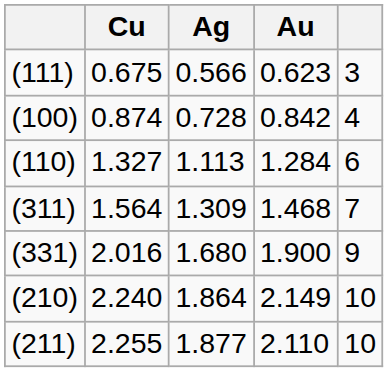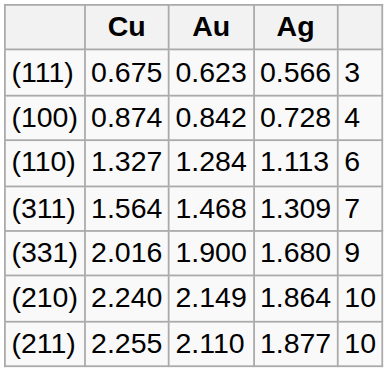 <table class="wikitable">
 <tr>
 <th></th>
 <th>Cu</th>
+<th>Au</th>
 <th>Ag</th>
-<th>Au</th>
 <th></th>
 </tr>
 <tr>
 <td>(111)</td>
 <td>0.675</td>
+<td>0.623</td>
 <td>0.566</td>
-<td>0.623</td>
 <td>3</td>
 </tr>
 <tr>
 <td>(100)</td>
 <td>0.874</td>
+<td>0.842</td>
 <td>0.728</td>
-<td>0.842</td>
 <td>4</td>
 </tr>
 <tr>
 <td>(110)</td>
 <td>1.327</td>
+<td>1.284</td>
 <td>1.113</td>
-<td>1.284</td>
 <td>6</td>
 </tr>
 <tr>
 <td>(311)</td>
 <td>1.564</td>
+<td>1.468</td>
 <td>1.309</td>
-<td>1.468</td>
 <td>7</td>
 </tr>
 <tr>
 <td>(331)</td>
 <td>2.016</td>
+<td>1.900</td>
 <td>1.680</td>
-<td>1.900</td>
 <td>9</td>
 </tr>
 <tr>
 <td>(210)</td>
 <td>2.240</td>
+<td>2.149</td>
 <td>1.864</td>
-<td>2.149</td>
 <td>10</td>
 </tr>
 <tr>
 <td>(211)</td>
 <td>2.255</td>
+<td>2.110</td>
 <td>1.877</td>
-<td>2.110</td>
 <td>10</td>
 </tr>
 </table>
